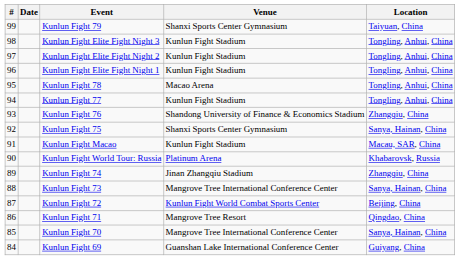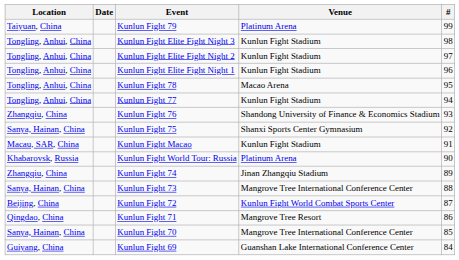 <table class="sortable wikitable succession-box" style="margin:1.0em auto; font-size:90%;">
 <tr>
-<th scope="col">#</th>
+<th scope="col">Location</th>
 <th scope="col">Date</th>
 <th scope="col">Event</th>
 <th scope="col">Venue</th>
-<th scope="col">Location</th>
+<th scope="col">#</th>
 </tr>
 <tr>
-<td style="text-align:center">99</td>
+<td> <a href='#'>Taiyuan</a>, <a href='#'>China</a></td>
 <td></td>
 <td><a href='#'>Kunlun Fight 79</a></td>
-<td>Shanxi Sports Center Gymnasium</td>
-<td> <a href='#'>Taiyuan</a>, <a href='#'>China</a></td>
+<td><a href='#'>Platinum Arena</a></td>
+<td style="text-align:center">99</td>
 </tr>
 <tr>
-<td style="text-align:center">98</td>
+<td> <a href='#'>Tongling</a>, <a href='#'>Anhui</a>, <a href='#'>China</a></td>
 <td></td>
 <td><a href='#'>Kunlun Fight Elite Fight Night 3</a></td>
 <td>Kunlun Fight Stadium</td>
-<td> <a href='#'>Tongling</a>, <a href='#'>Anhui</a>, <a href='#'>China</a></td>
+<td style="text-align:center">98</td>
 </tr>
 <tr>
-<td style="text-align:center">97</td>
+<td> <a href='#'>Tongling</a>, <a href='#'>Anhui</a>, <a href='#'>China</a></td>
 <td></td>
 <td><a href='#'>Kunlun Fight Elite Fight Night 2</a></td>
 <td>Kunlun Fight Stadium</td>
-<td> <a href='#'>Tongling</a>, <a href='#'>Anhui</a>, <a href='#'>China</a></td>
+<td style="text-align:center">97</td>
 </tr>
 <tr>
-<td style="text-align:center">96</td>
+<td> <a href='#'>Tongling</a>, <a href='#'>Anhui</a>, <a href='#'>China</a></td>
 <td></td>
 <td><a href='#'>Kunlun Fight Elite Fight Night 1</a></td>
 <td>Kunlun Fight Stadium</td>
-<td> <a href='#'>Tongling</a>, <a href='#'>Anhui</a>, <a href='#'>China</a></td>
+<td style="text-align:center">96</td>
 </tr>
 <tr>
-<td style="text-align:center">95</td>
+<td> <a href='#'>Tongling</a>, <a href='#'>Anhui</a>, <a href='#'>China</a></td>
 <td></td>
 <td><a href='#'>Kunlun Fight 78</a></td>
 <td>Macao Arena</td>
-<td> <a href='#'>Tongling</a>, <a href='#'>Anhui</a>, <a href='#'>China</a></td>
+<td style="text-align:center">95</td>
 </tr>
 <tr>
-<td style="text-align:center">94</td>
+<td> <a href='#'>Tongling</a>, <a href='#'>Anhui</a>, <a href='#'>China</a></td>
 <td></td>
 <td><a href='#'>Kunlun Fight 77</a></td>
 <td>Kunlun Fight Stadium</td>
-<td> <a href='#'>Tongling</a>, <a href='#'>Anhui</a>, <a href='#'>China</a></td>
+<td style="text-align:center">94</td>
 </tr>
 <tr>
-<td style="text-align:center">93</td>
+<td> <a href='#'>Zhangqiu</a>, <a href='#'>China</a></td>
 <td></td>
 <td><a href='#'>Kunlun Fight 76</a></td>
 <td>Shandong University of Finance & Economics Stadium</td>
-<td> <a href='#'>Zhangqiu</a>, <a href='#'>China</a></td>
+<td style="text-align:center">93</td>
 </tr>
 <tr>
-<td style="text-align:center">92</td>
+<td> <a href='#'>Sanya, Hainan</a>, <a href='#'>China</a></td>
 <td></td>
 <td><a href='#'>Kunlun Fight 75</a></td>
 <td>Shanxi Sports Center Gymnasium</td>
-<td> <a href='#'>Sanya, Hainan</a>, <a href='#'>China</a></td>
+<td style="text-align:center">92</td>
 </tr>
 <tr>
-<td style="text-align:center">91</td>
+<td> <a href='#'>Macau, SAR</a>, <a href='#'>China</a></td>
 <td></td>
 <td><a href='#'>Kunlun Fight Macao</a></td>
 <td>Kunlun Fight Stadium</td>
-<td> <a href='#'>Macau, SAR</a>, <a href='#'>China</a></td>
+<td style="text-align:center">91</td>
 </tr>
 <tr>
-<td style="text-align:center">90</td>
+<td> <a href='#'>Khabarovsk</a>, <a href='#'>Russia</a></td>
 <td></td>
 <td><a href='#'>Kunlun Fight World Tour: Russia</a></td>
 <td><a href='#'>Platinum Arena</a></td>
-<td> <a href='#'>Khabarovsk</a>, <a href='#'>Russia</a></td>
+<td style="text-align:center">90</td>
 </tr>
 <tr>
-<td style="text-align:center">89</td>
+<td> <a href='#'>Zhangqiu</a>, <a href='#'>China</a></td>
 <td></td>
 <td><a href='#'>Kunlun Fight 74</a></td>
 <td>Jinan Zhangqiu Stadium</td>
-<td> <a href='#'>Zhangqiu</a>, <a href='#'>China</a></td>
+<td style="text-align:center">89</td>
 </tr>
 <tr>
-<td style="text-align:center">88</td>
+<td> <a href='#'>Sanya, Hainan</a>, <a href='#'>China</a></td>
 <td></td>
 <td><a href='#'>Kunlun Fight 73</a></td>
 <td>Mangrove Tree International Conference Center</td>
-<td> <a href='#'>Sanya, Hainan</a>, <a href='#'>China</a></td>
+<td style="text-align:center">88</td>
 </tr>
 <tr>
-<td style="text-align:center">87</td>
+<td> <a href='#'>Beijing</a>, <a href='#'>China</a></td>
 <td></td>
 <td><a href='#'>Kunlun Fight 72</a></td>
 <td><a href='#'>Kunlun Fight World Combat Sports Center</a></td>
-<td> <a href='#'>Beijing</a>, <a href='#'>China</a></td>
+<td style="text-align:center">87</td>
 </tr>
 <tr>
-<td style="text-align:center">86</td>
+<td> <a href='#'>Qingdao</a>, <a href='#'>China</a></td>
 <td></td>
 <td><a href='#'>Kunlun Fight 71</a></td>
 <td>Mangrove Tree Resort</td>
-<td> <a href='#'>Qingdao</a>, <a href='#'>China</a></td>
+<td style="text-align:center">86</td>
 </tr>
 <tr>
-<td style="text-align:center">85</td>
+<td> <a href='#'>Sanya, Hainan</a>, <a href='#'>China</a></td>
 <td></td>
 <td><a href='#'>Kunlun Fight 70</a></td>
 <td>Mangrove Tree International Conference Center</td>
-<td> <a href='#'>Sanya, Hainan</a>, <a href='#'>China</a></td>
+<td style="text-align:center">85</td>
 </tr>
 <tr>
-<td style="text-align:center">84</td>
+<td> <a href='#'>Guiyang</a>, <a href='#'>China</a></td>
 <td></td>
 <td><a href='#'>Kunlun Fight 69</a></td>
 <td>Guanshan Lake International Conference Center</td>
-<td> <a href='#'>Guiyang</a>, <a href='#'>China</a></td>
+<td style="text-align:center">84</td>
 </tr>
 </table>
